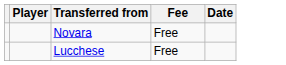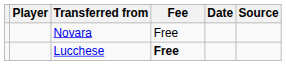 <table class="wikitable plainrowheaders sortable">
 <tr>
 <th></th>
 <th scope="col">Player</th>
 <th>Transferred from</th>
 <th style="width: 65px;">Fee</th>
 <th scope="col">Date</th>
+<th scope="col">Source</th>
 </tr>
 <tr>
 <td align="center"></td>
 <td></td>
 <td> <a href='#'>Novara</a></td>
 <td>Free</td>
 <td></td>
+<td></td>
 </tr>
 <tr>
 <td align="center"></td>
 <td></td>
 <td> <a href='#'>Lucchese</a></td>
-<td>Free</td>
+<td><strong>Free</strong></td>
+<td></td>
 <td></td>
 </tr>
 </table>
